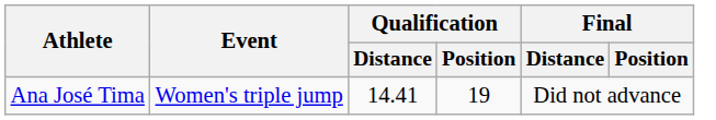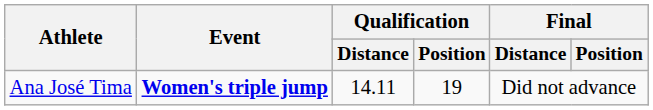 <table class=wikitable style="font-size:90%">
 <tr>
 <th rowspan="2">Athlete</th>
 <th rowspan="2">Event</th>
 <th colspan="2">Qualification</th>
 <th colspan="2">Final</th>
 </tr>
 <tr style="font-size:95%">
 <th>Distance</th>
 <th>Position</th>
 <th>Distance</th>
 <th>Position</th>
 </tr>
 <tr align=center>
 <td align=left><a href='#'>Ana José Tima</a></td>
-<td align=left><a href='#'>Women's triple jump</a></td>
-<td>14.41</td>
+<td align=left><strong><a href='#'>Women's triple jump</a></strong></td>
+<td>14.11</td>
 <td>19</td>
 <td colspan=2>Did not advance</td>
 </tr>
 </table>
